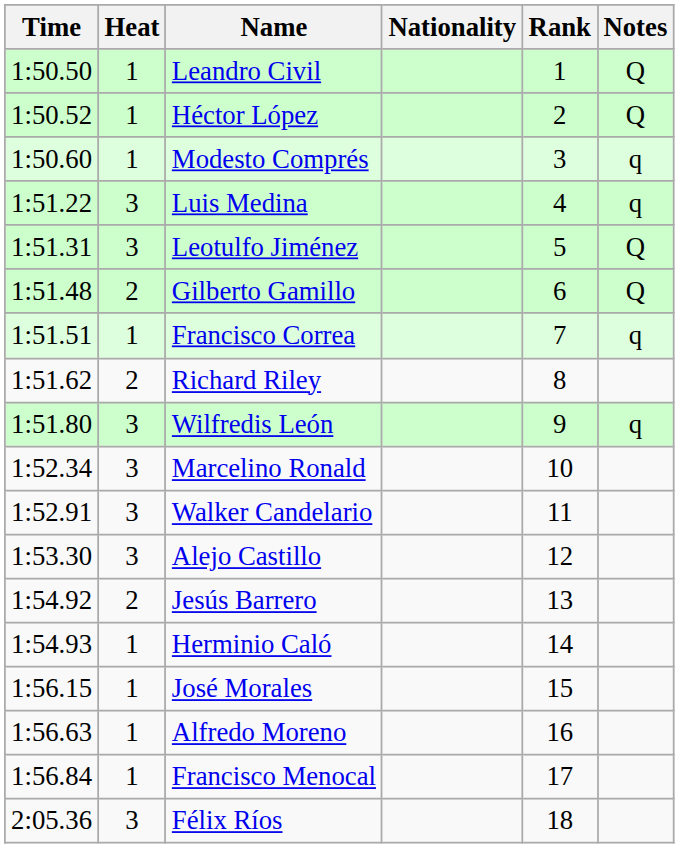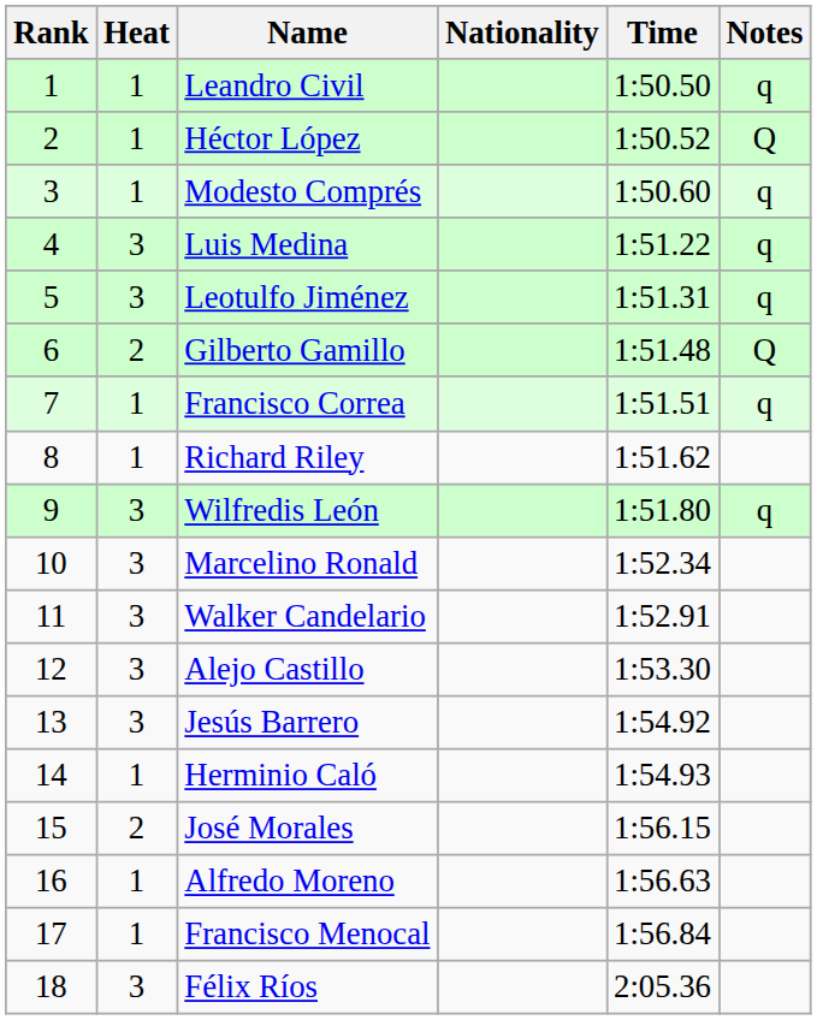 <table class="wikitable sortable" style="text-align:center; font-size:95%">
 <tr>
-<th>Time</th>
+<th>Rank</th>
 <th>Heat</th>
 <th>Name</th>
 <th>Nationality</th>
-<th>Rank</th>
+<th>Time</th>
 <th>Notes</th>
 </tr>
 <tr bgcolor=ccffcc>
-<td>1:50.50</td>
+<td>1</td>
 <td>1</td>
 <td align=left><a href='#'>Leandro Civil</a></td>
 <td align=left></td>
-<td>1</td>
-<td>Q</td>
+<td>1:50.50</td>
+<td>q</td>
 </tr>
 <tr bgcolor=ccffcc>
-<td>1:50.52</td>
+<td>2</td>
 <td>1</td>
 <td align=left><a href='#'>Héctor López</a></td>
 <td align=left></td>
-<td>2</td>
+<td>1:50.52</td>
 <td>Q</td>
 </tr>
 <tr bgcolor=ddffdd>
-<td>1:50.60</td>
+<td>3</td>
 <td>1</td>
 <td align=left><a href='#'>Modesto Comprés</a></td>
 <td align=left></td>
-<td>3</td>
+<td>1:50.60</td>
 <td>q</td>
 </tr>
 <tr bgcolor=ccffcc>
-<td>1:51.22</td>
+<td>4</td>
 <td>3</td>
 <td align=left><a href='#'>Luis Medina</a></td>
 <td align=left></td>
-<td>4</td>
+<td>1:51.22</td>
 <td>q</td>
 </tr>
 <tr bgcolor=ccffcc>
-<td>1:51.31</td>
+<td>5</td>
 <td>3</td>
 <td align=left><a href='#'>Leotulfo Jiménez</a></td>
 <td align=left></td>
-<td>5</td>
-<td>Q</td>
+<td>1:51.31</td>
+<td>q</td>
 </tr>
 <tr bgcolor=ccffcc>
-<td>1:51.48</td>
+<td>6</td>
 <td>2</td>
 <td align=left><a href='#'>Gilberto Gamillo</a></td>
 <td align=left></td>
-<td>6</td>
+<td>1:51.48</td>
 <td>Q</td>
 </tr>
 <tr bgcolor=ddffdd>
-<td>1:51.51</td>
+<td>7</td>
 <td>1</td>
 <td align=left><a href='#'>Francisco Correa</a></td>
 <td align=left></td>
-<td>7</td>
+<td>1:51.51</td>
 <td>q</td>
 </tr>
 <tr>
-<td>1:51.62</td>
-<td>2</td>
+<td>8</td>
+<td>1</td>
 <td align=left><a href='#'>Richard Riley</a></td>
 <td align=left></td>
-<td>8</td>
+<td>1:51.62</td>
 <td></td>
 </tr>
 <tr bgcolor=ccffcc>
-<td>1:51.80</td>
+<td>9</td>
 <td>3</td>
 <td align=left><a href='#'>Wilfredis León</a></td>
 <td align=left></td>
-<td>9</td>
+<td>1:51.80</td>
 <td>q</td>
 </tr>
 <tr>
-<td>1:52.34</td>
+<td>10</td>
 <td>3</td>
 <td align=left><a href='#'>Marcelino Ronald</a></td>
 <td align=left></td>
-<td>10</td>
+<td>1:52.34</td>
 <td></td>
 </tr>
 <tr>
-<td>1:52.91</td>
+<td>11</td>
 <td>3</td>
 <td align=left><a href='#'>Walker Candelario</a></td>
 <td align=left></td>
-<td>11</td>
+<td>1:52.91</td>
 <td></td>
 </tr>
 <tr>
-<td>1:53.30</td>
+<td>12</td>
 <td>3</td>
 <td align=left><a href='#'>Alejo Castillo</a></td>
 <td align=left></td>
-<td>12</td>
+<td>1:53.30</td>
 <td></td>
 </tr>
 <tr>
-<td>1:54.92</td>
-<td>2</td>
+<td>13</td>
+<td>3</td>
 <td align=left><a href='#'>Jesús Barrero</a></td>
 <td align=left></td>
-<td>13</td>
+<td>1:54.92</td>
 <td></td>
 </tr>
 <tr>
-<td>1:54.93</td>
+<td>14</td>
 <td>1</td>
 <td align=left><a href='#'>Herminio Caló</a></td>
 <td align=left></td>
-<td>14</td>
+<td>1:54.93</td>
 <td></td>
 </tr>
 <tr>
-<td>1:56.15</td>
-<td>1</td>
+<td>15</td>
+<td>2</td>
 <td align=left><a href='#'>José Morales</a></td>
 <td align=left></td>
-<td>15</td>
+<td>1:56.15</td>
 <td></td>
 </tr>
 <tr>
-<td>1:56.63</td>
+<td>16</td>
 <td>1</td>
 <td align=left><a href='#'>Alfredo Moreno</a></td>
 <td align=left></td>
-<td>16</td>
+<td>1:56.63</td>
 <td></td>
 </tr>
 <tr>
-<td>1:56.84</td>
+<td>17</td>
 <td>1</td>
 <td align=left><a href='#'>Francisco Menocal</a></td>
 <td align=left></td>
-<td>17</td>
+<td>1:56.84</td>
 <td></td>
 </tr>
 <tr>
-<td>2:05.36</td>
+<td>18</td>
 <td>3</td>
 <td align=left><a href='#'>Félix Ríos</a></td>
 <td align=left></td>
-<td>18</td>
+<td>2:05.36</td>
 <td></td>
 </tr>
 </table>
